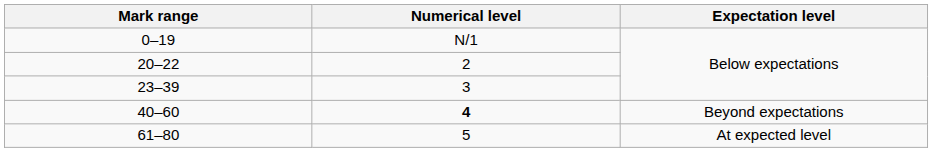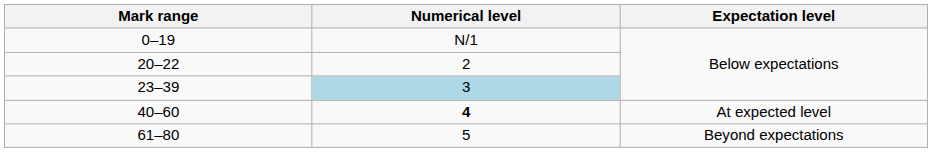 <table class="wikitable" style="text-align: center;margin:0px;">
 <tr>
 <th style="width:20em;">Mark range</th>
 <th style="width:20em;">Numerical level</th>
 <th style="width:20em;">Expectation level</th>
 </tr>
 <tr>
 <td>0–19</td>
 <td>N/1</td>
 <td rowspan="3">Below expectations</td>
 </tr>
 <tr>
 <td>20–22</td>
 <td>2</td>
 </tr>
 <tr>
 <td>23–39</td>
-<td>3</td>
+<td style="background: lightblue;">3</td>
 </tr>
 <tr>
 <td>40–60</td>
 <td><strong>4</strong></td>
-<td>Beyond expectations</td>
+<td>At expected level</td>
 </tr>
 <tr>
 <td>61–80</td>
 <td>5</td>
-<td>At expected level</td>
+<td>Beyond expectations</td>
 </tr>
 </table>
